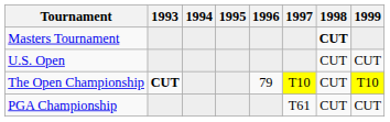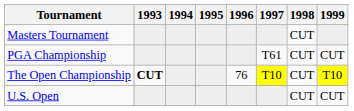 <table class="wikitable" style="font-size:95%;text-align:center;">
 <tr>
 <th>Tournament</th>
 <th>1993</th>
 <th>1994</th>
 <th>1995</th>
 <th>1996</th>
 <th>1997</th>
 <th>1998</th>
 <th>1999</th>
 </tr>
 <tr>
 <td align=left><a href='#'>Masters Tournament</a></td>
 <td style="background:#eeeeee;"></td>
 <td style="background:#eeeeee;"></td>
 <td style="background:#eeeeee;"></td>
 <td style="background:#eeeeee;"></td>
 <td style="background:#eeeeee;"></td>
+<td>CUT</td>
+<td style="background:#eeeeee;"></td>
+</tr>
+<tr>
+<td align=left><a href='#'>PGA Championship</a></td>
+<td style="background:#eeeeee;"></td>
+<td style="background:#eeeeee;"></td>
+<td style="background:#eeeeee;"></td>
+<td style="background:#eeeeee;"></td>
+<td>T61</td>
+<td>CUT</td>
+<td>CUT</td>
+</tr>
+<tr>
+<td align=left><a href='#'>The Open Championship</a></td>
 <td><strong>CUT</strong></td>
 <td style="background:#eeeeee;"></td>
+<td style="background:#eeeeee;"></td>
+<td>76</td>
+<td style="background:yellow;">T10</td>
+<td>CUT</td>
+<td style="background:yellow;">T10</td>
 </tr>
 <tr>
 <td align=left><a href='#'>U.S. Open</a></td>
 <td style="background:#eeeeee;"></td>
 <td style="background:#eeeeee;"></td>
 <td style="background:#eeeeee;"></td>
 <td style="background:#eeeeee;"></td>
 <td style="background:#eeeeee;"></td>
 <td>CUT</td>
 <td>CUT</td>
 </tr>
-<tr>
-<td align=left><a href='#'>The Open Championship</a></td>
-<td><strong>CUT</strong></td>
-<td style="background:#eeeeee;"></td>
-<td style="background:#eeeeee;"></td>
-<td>79</td>
-<td style="background:yellow;">T10</td>
-<td>CUT</td>
-<td style="background:yellow;">T10</td>
-</tr>
-<tr>
-<td align=left><a href='#'>PGA Championship</a></td>
-<td style="background:#eeeeee;"></td>
-<td style="background:#eeeeee;"></td>
-<td style="background:#eeeeee;"></td>
-<td style="background:#eeeeee;"></td>
-<td>T61</td>
-<td>CUT</td>
-<td>CUT</td>
-</tr>
 </table>
